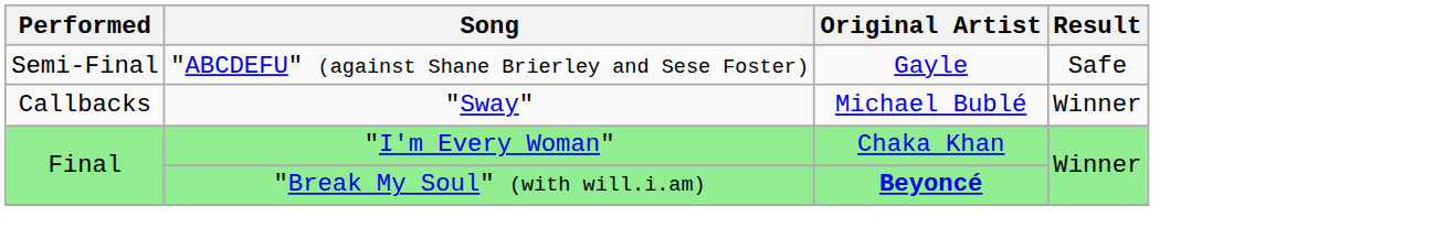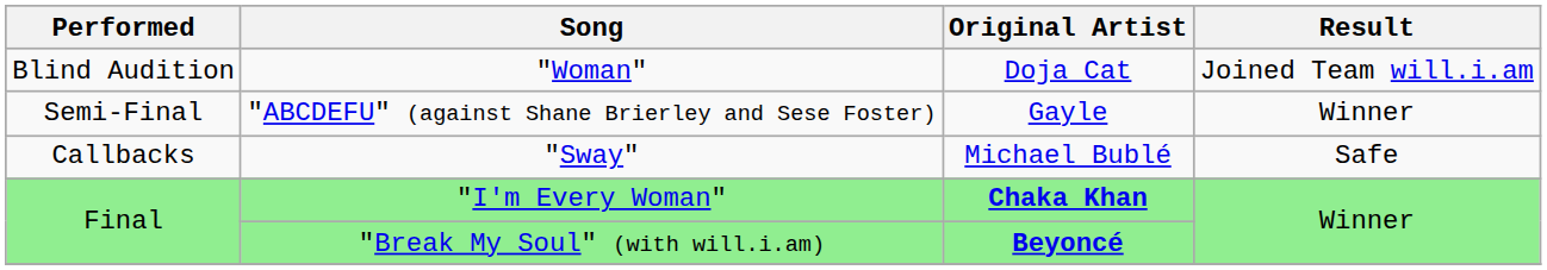 <table class="wikitable plainrowheaders" style="text-align:center;">
 <tr>
 <th scope="col">Performed</th>
 <th scope="col">Song</th>
 <th scope="col">Original Artist</th>
 <th scope="col">Result</th>
 </tr>
 <tr>
+<td>Blind Audition</td>
+<td>"<a href='#'>Woman</a>"</td>
+<td><a href='#'>Doja Cat</a></td>
+<td>Joined Team <a href='#'>will.i.am</a></td>
+</tr>
+<tr>
 <td>Semi-Final</td>
 <td>"<a href='#'>ABCDEFU</a>" <small>(against Shane Brierley and Sese Foster)</small></td>
 <td><a href='#'>Gayle</a></td>
-<td>Safe</td>
+<td>Winner</td>
 </tr>
 <tr>
 <td>Callbacks</td>
 <td>"<a href='#'>Sway</a>"</td>
 <td><a href='#'>Michael Bublé</a></td>
-<td>Winner</td>
+<td>Safe</td>
 </tr>
 <tr style="background:lightgreen;">
 <td rowspan="2">Final</td>
 <td>"<a href='#'>I'm Every Woman</a>"</td>
-<td><a href='#'>Chaka Khan</a></td>
+<td><strong><a href='#'>Chaka Khan</a></strong></td>
 <td rowspan="2">Winner</td>
 </tr>
 <tr style="background:lightgreen;">
 <td>"<a href='#'>Break My Soul</a>" <small>(with will.i.am)</small></td>
 <td><strong><a href='#'>Beyoncé</a></strong></td>
 </tr>
 <tr>
 </tr>
 </table>
